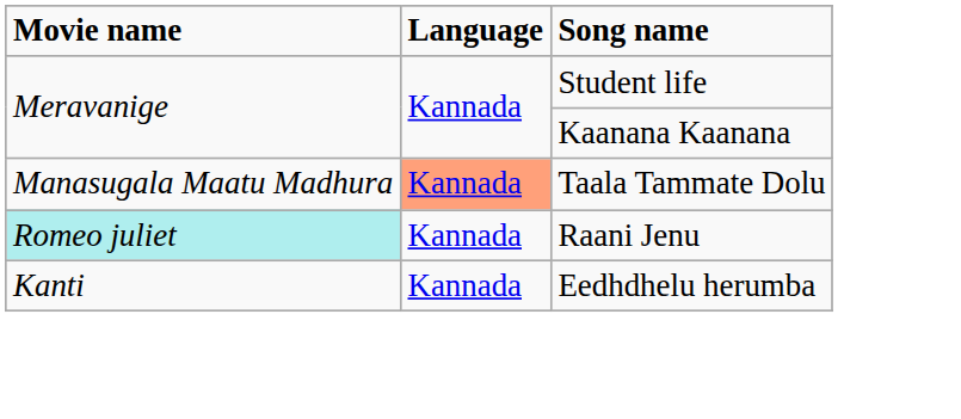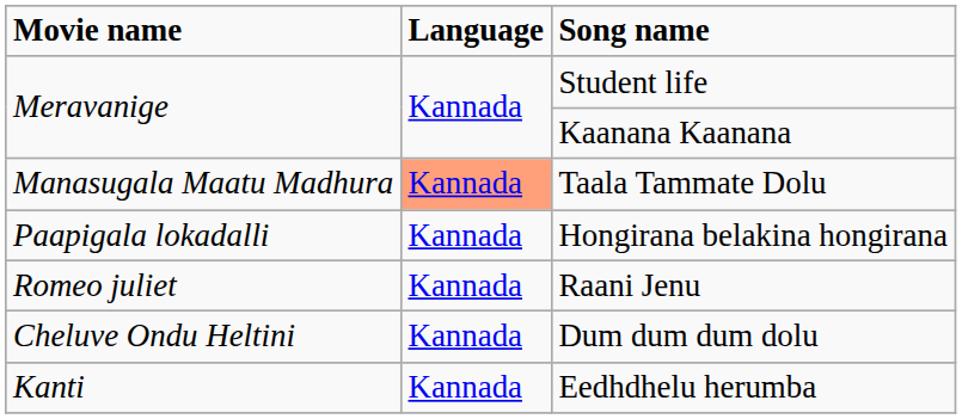 <table class="wikitable sortable">
 <tr>
 <td><strong>Movie name</strong></td>
 <td><strong>Language</strong></td>
 <td><strong>Song name</strong></td>
 </tr>
 <tr>
 <td rowspan="2"><em>Meravanige</em></td>
 <td rowspan="2"><a href='#'>Kannada</a></td>
 <td>Student life</td>
 </tr>
 <tr>
 <td>Kaanana Kaanana</td>
 </tr>
 <tr>
 <td rowspan="1"><em>Manasugala Maatu Madhura</em></td>
 <td rowspan="1" style="background: lightsalmon;"><a href='#'>Kannada</a></td>
 <td>Taala Tammate Dolu</td>
 </tr>
 <tr>
-<td rowspan="1" style="background: paleturquoise;"><em>Romeo juliet</em></td>
+<td rowspan="1"><em>Paapigala lokadalli</em></td>
+<td rowspan="1"><a href='#'>Kannada</a></td>
+<td>Hongirana belakina hongirana</td>
+</tr>
+<tr>
+<td rowspan="1"><em>Romeo juliet</em></td>
 <td rowspan="1"><a href='#'>Kannada</a></td>
 <td>Raani Jenu</td>
+</tr>
+<tr>
+<td rowspan="1"><em>Cheluve Ondu Heltini</em></td>
+<td rowspan="1"><a href='#'>Kannada</a></td>
+<td>Dum dum dum dolu</td>
 </tr>
 <tr>
 <td rowspan="2"><em>Kanti</em></td>
 <td rowspan="2"><a href='#'>Kannada</a></td>
 <td>Eedhdhelu herumba</td>
 </tr>
 </table>
